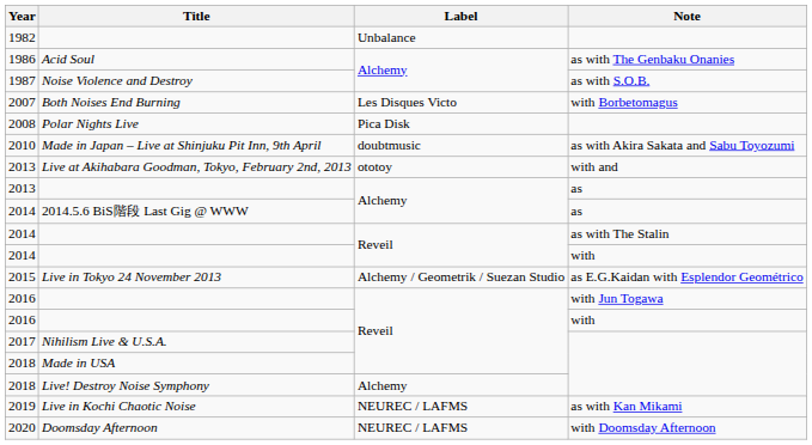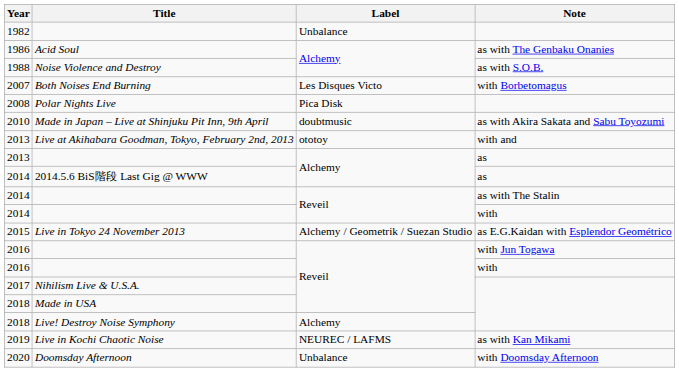 <table class="wikitable">
 <tr>
 <th>Year</th>
 <th>Title</th>
 <th>Label</th>
 <th>Note</th>
 </tr>
 <tr>
 <td>1982</td>
 <td></td>
 <td>Unbalance</td>
 </tr>
 <tr>
 <td>1986</td>
 <td><em>Acid Soul</em></td>
 <td rowspan=2><a href='#'>Alchemy</a></td>
 <td>as  with <a href='#'>The Genbaku Onanies</a></td>
 </tr>
 <tr>
-<td>1987</td>
+<td>1988</td>
 <td><em>Noise Violence and Destroy</em></td>
 <td>as  with <a href='#'>S.O.B.</a></td>
 </tr>
 <tr>
 <td>2007</td>
 <td><em>Both Noises End Burning</em></td>
 <td>Les Disques Victo</td>
 <td>with <a href='#'>Borbetomagus</a></td>
 </tr>
 <tr>
 <td>2008</td>
 <td><em>Polar Nights Live</em></td>
 <td>Pica Disk</td>
 </tr>
 <tr>
 <td>2010</td>
 <td><em>Made in Japan – Live at Shinjuku Pit Inn, 9th April</em></td>
 <td>doubtmusic</td>
 <td>as  with Akira Sakata and <a href='#'>Sabu Toyozumi</a></td>
 </tr>
 <tr>
 <td>2013</td>
 <td><em>Live at Akihabara Goodman, Tokyo, February 2nd, 2013</em></td>
 <td>ototoy</td>
 <td>with  and </td>
 </tr>
 <tr>
 <td>2013</td>
 <td></td>
 <td rowspan=2>Alchemy</td>
 <td>as </td>
 </tr>
 <tr>
 <td>2014</td>
 <td>2014.5.6 BiS階段 Last Gig @ WWW</td>
 <td>as </td>
 </tr>
 <tr>
 <td>2014</td>
 <td></td>
 <td rowspan=2>Reveil</td>
 <td>as  with The Stalin</td>
 </tr>
 <tr>
 <td>2014</td>
 <td></td>
 <td>with </td>
 </tr>
 <tr>
 <td>2015</td>
 <td><em>Live in Tokyo 24 November 2013</em></td>
 <td>Alchemy / Geometrik / Suezan Studio</td>
 <td>as E.G.Kaidan with <a href='#'>Esplendor Geométrico</a></td>
 </tr>
 <tr>
 <td>2016</td>
 <td></td>
 <td rowspan=4>Reveil</td>
 <td>with <a href='#'>Jun Togawa</a></td>
 </tr>
 <tr>
 <td>2016</td>
 <td></td>
 <td>with </td>
 </tr>
 <tr>
 <td>2017</td>
 <td><em>Nihilism Live & U.S.A.</em></td>
 </tr>
 <tr>
 <td>2018</td>
 <td><em>Made in USA</em></td>
 </tr>
 <tr>
 <td>2018</td>
 <td><em>Live! Destroy Noise Symphony</em></td>
 <td>Alchemy</td>
 </tr>
 <tr>
 <td>2019</td>
 <td><em>Live in Kochi Chaotic Noise</em></td>
 <td>NEUREC / LAFMS</td>
 <td>as  with <a href='#'>Kan Mikami</a></td>
 </tr>
 <tr>
 <td>2020</td>
 <td><em>Doomsday Afternoon</em></td>
-<td>NEUREC / LAFMS</td>
+<td>Unbalance</td>
 <td>with <a href='#'>Doomsday Afternoon</a></td>
 </tr>
 </table>
